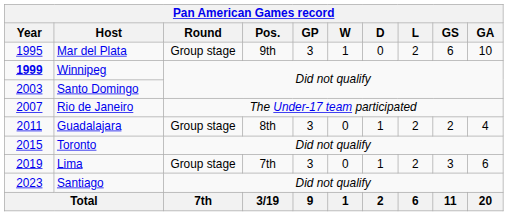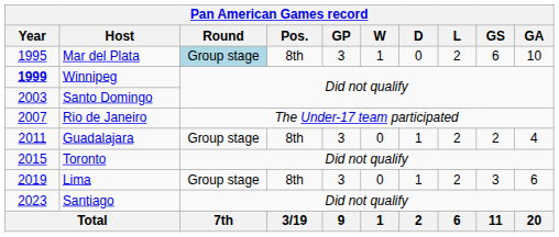 <table class="wikitable" style="text-align: center">
 <tr>
 <th colspan=10><a href='#'>Pan American Games record</a></th>
 </tr>
 <tr>
 <th width=60px>Year</th>
 <th width=140px>Host</th>
 <th width=100px>Round</th>
 <th width=60px>Pos.</th>
 <th width=40px>GP</th>
 <th width=40px>W</th>
 <th width=40px>D</th>
 <th width=40px>L</th>
 <th width=40px>GS</th>
 <th width=40px>GA</th>
 </tr>
 <tr>
 <td><a href='#'>1995</a></td>
 <td align=left> <a href='#'>Mar del Plata</a></td>
-<td>Group stage</td>
-<td>9th</td>
+<td style="background: lightblue;">Group stage</td>
+<td>8th</td>
 <td>3</td>
 <td>1</td>
 <td>0</td>
 <td>2</td>
 <td>6</td>
 <td>10</td>
 </tr>
 <tr>
 <td><strong><a href='#'>1999</a></strong></td>
 <td align=left> <a href='#'>Winnipeg</a></td>
 <td colspan=8 rowspan=2><em>Did not qualify</em></td>
 </tr>
 <tr>
 <td><a href='#'>2003</a></td>
 <td align=left> <a href='#'>Santo Domingo</a></td>
 </tr>
 <tr>
 <td><a href='#'>2007</a></td>
 <td align=left> <a href='#'>Rio de Janeiro</a></td>
 <td colspan=9><em>The <a href='#'>Under-17 team</a> participated</em></td>
 </tr>
 <tr>
 <td><a href='#'>2011</a></td>
 <td align=left> <a href='#'>Guadalajara</a></td>
 <td>Group stage</td>
 <td>8th</td>
 <td>3</td>
 <td>0</td>
 <td>1</td>
 <td>2</td>
 <td>2</td>
 <td>4</td>
 </tr>
 <tr>
 <td><a href='#'>2015</a></td>
 <td align=left> <a href='#'>Toronto</a></td>
 <td colspan=8><em>Did not qualify</em></td>
 </tr>
 <tr>
 <td><a href='#'>2019</a></td>
 <td align=left> <a href='#'>Lima</a></td>
 <td>Group stage</td>
-<td>7th</td>
+<td>8th</td>
 <td>3</td>
 <td>0</td>
 <td>1</td>
 <td>2</td>
 <td>3</td>
 <td>6</td>
 </tr>
 <tr>
 <td><a href='#'>2023</a></td>
 <td align=left> <a href='#'>Santiago</a></td>
 <td colspan=8><em>Did not qualify</em></td>
 </tr>
 <tr>
 <th colspan=2>Total</th>
 <th>7th</th>
 <th>3/19</th>
 <th>9</th>
 <th>1</th>
 <th>2</th>
 <th>6</th>
 <th>11</th>
 <th>20</th>
 </tr>
 </table>
